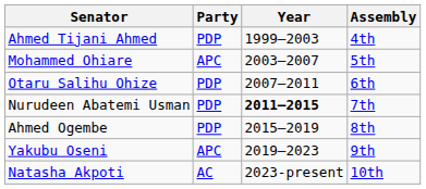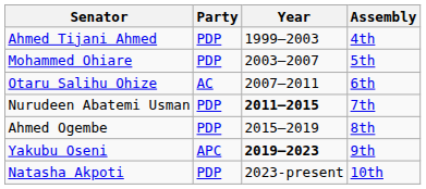 <table class="wikitable">
 <tr>
 <th>Senator</th>
 <th>Party</th>
 <th>Year</th>
 <th>Assembly</th>
 </tr>
 <tr>
 <td><a href='#'>Ahmed Tijani Ahmed</a></td>
 <td><a href='#'>PDP</a></td>
 <td>1999–2003</td>
 <td><a href='#'>4th</a></td>
 </tr>
 <tr>
 <td><a href='#'>Mohammed Ohiare</a></td>
-<td><a href='#'>APC</a></td>
+<td><a href='#'>PDP</a></td>
 <td>2003–2007</td>
 <td><a href='#'>5th</a></td>
 </tr>
 <tr>
 <td><a href='#'>Otaru Salihu Ohize</a></td>
-<td><a href='#'>PDP</a></td>
+<td><a href='#'>AC</a></td>
 <td>2007–2011</td>
 <td><a href='#'>6th</a></td>
 </tr>
 <tr>
 <td>Nurudeen Abatemi Usman</td>
 <td><a href='#'>PDP</a></td>
 <td><strong>2011–2015</strong></td>
 <td><a href='#'>7th</a></td>
 </tr>
 <tr>
 <td>Ahmed Ogembe</td>
 <td><a href='#'>PDP</a></td>
 <td>2015–2019</td>
 <td><a href='#'>8th</a></td>
 </tr>
 <tr>
 <td><a href='#'>Yakubu Oseni</a></td>
 <td><a href='#'>APC</a></td>
-<td>2019–2023</td>
+<td><strong>2019–2023</strong></td>
 <td><a href='#'>9th</a></td>
 </tr>
 <tr>
 <td><a href='#'>Natasha Akpoti</a></td>
-<td><a href='#'>AC</a></td>
+<td><a href='#'>PDP</a></td>
 <td>2023-present</td>
 <td><a href='#'>10th</a></td>
 </tr>
 </table>
